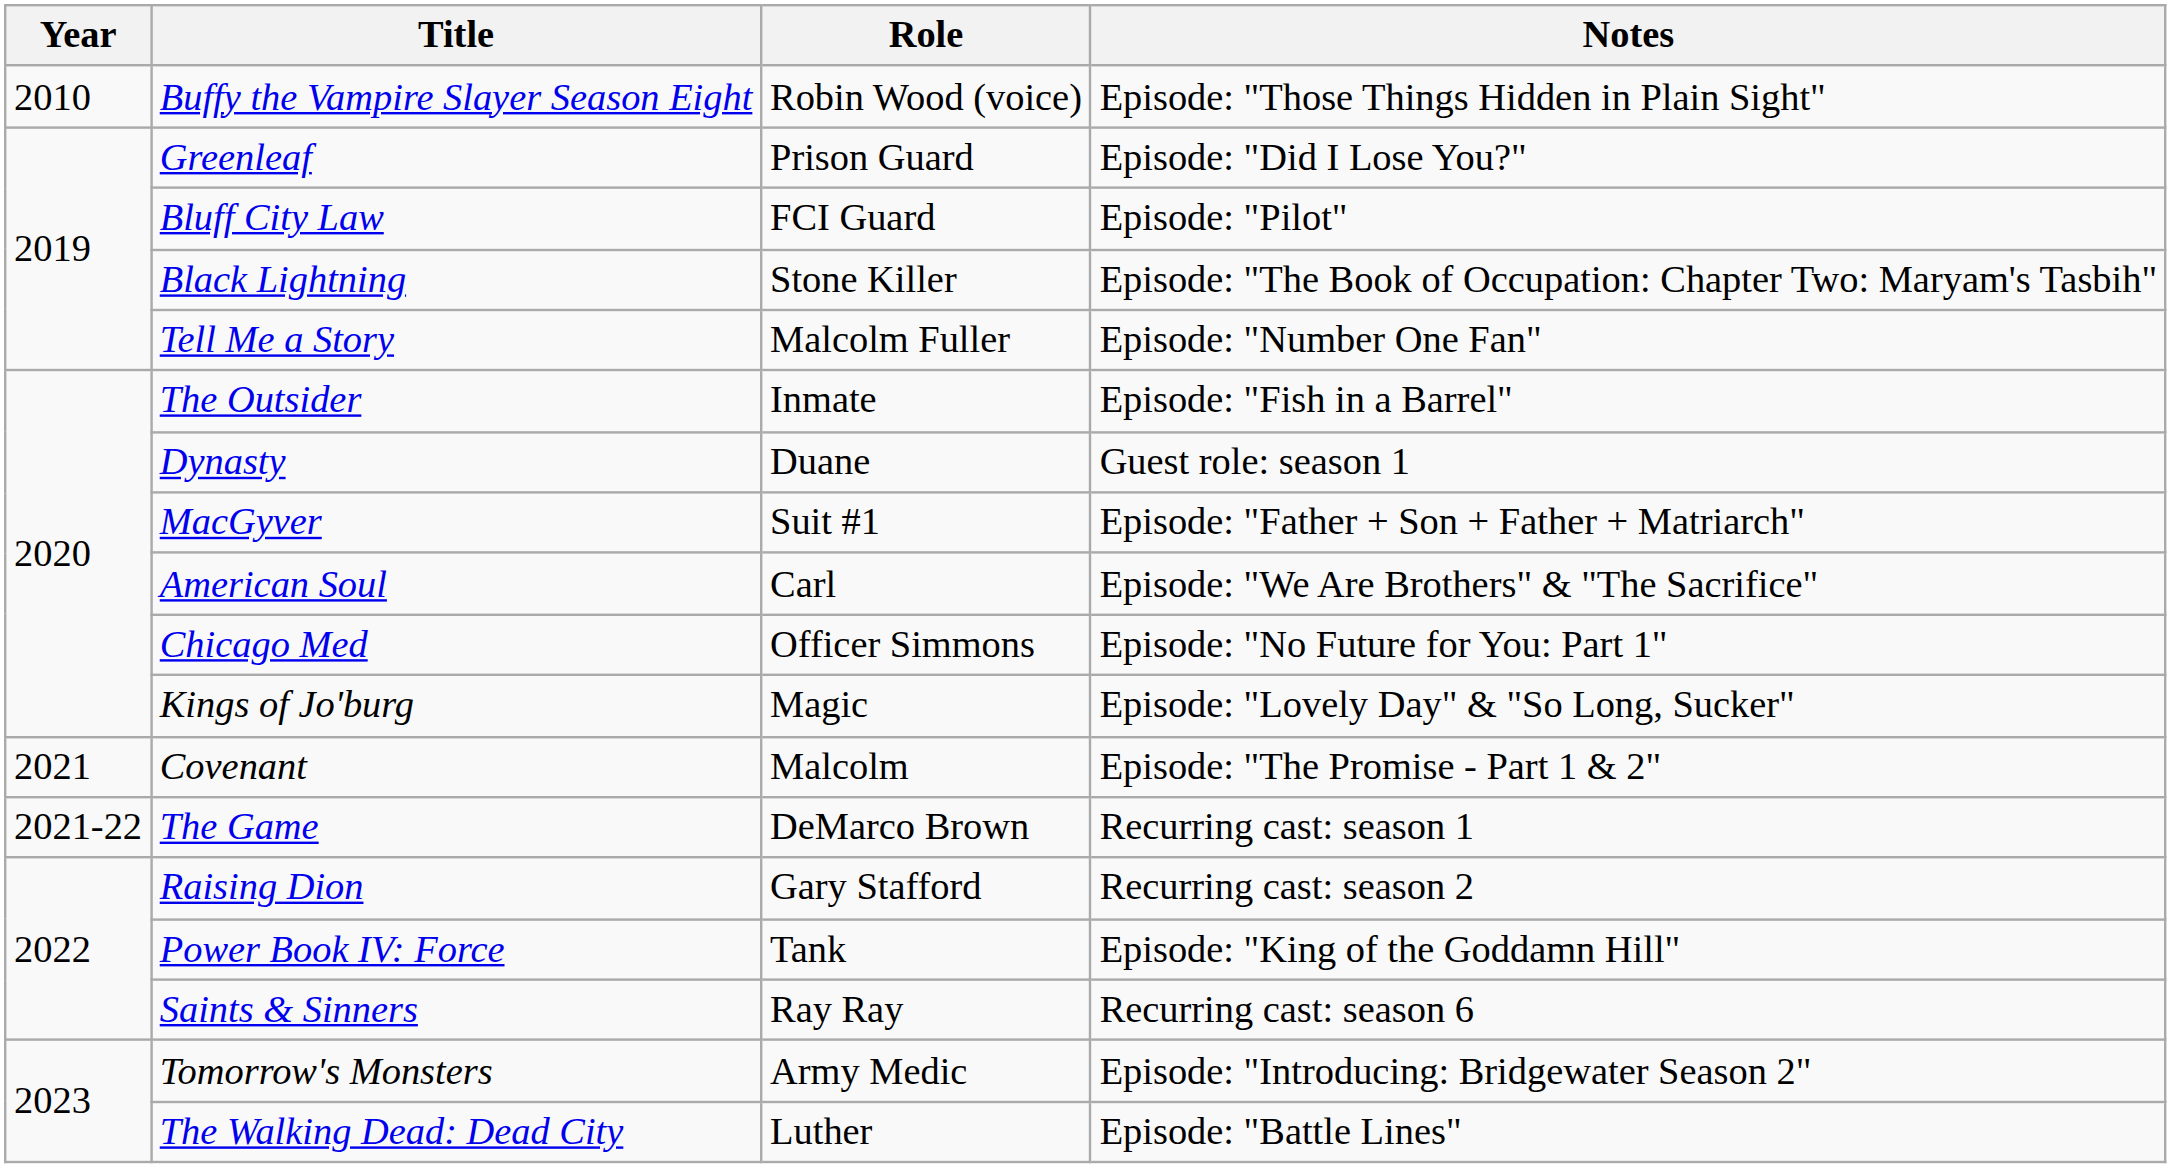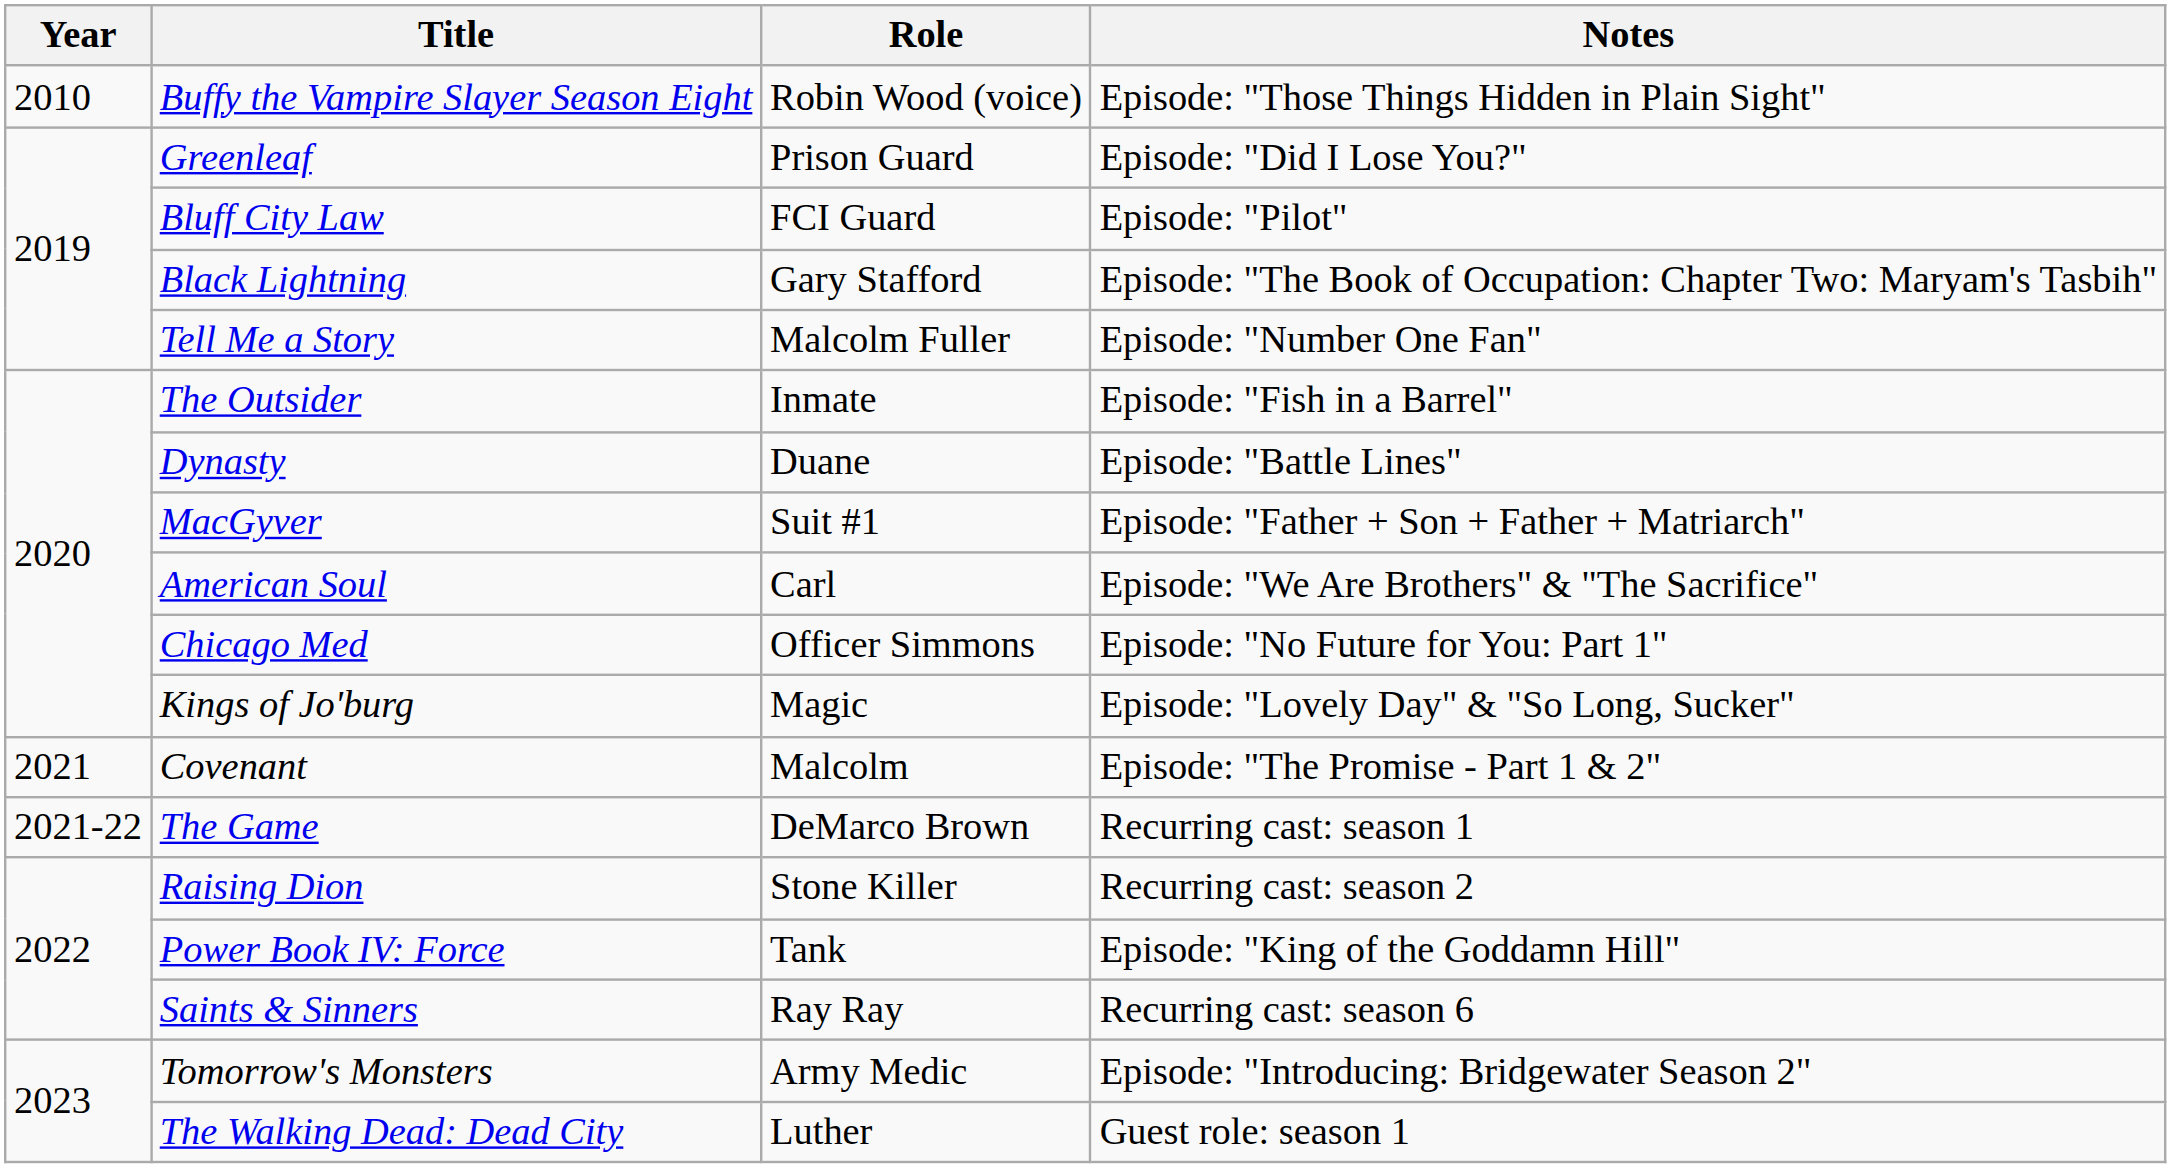 <table class="wikitable sortable">
 <tr>
 <th>Year</th>
 <th>Title</th>
 <th>Role</th>
 <th>Notes</th>
 </tr>
 <tr>
 <td>2010</td>
 <td><em><a href='#'>Buffy the Vampire Slayer Season Eight</a></em></td>
 <td>Robin Wood (voice)</td>
 <td>Episode: "Those Things Hidden in Plain Sight"</td>
 </tr>
 <tr>
 <td rowspan=4>2019</td>
 <td><em><a href='#'>Greenleaf</a></em></td>
 <td>Prison Guard</td>
 <td>Episode: "Did I Lose You?"</td>
 </tr>
 <tr>
 <td><em><a href='#'>Bluff City Law</a></em></td>
 <td>FCI Guard</td>
 <td>Episode: "Pilot"</td>
 </tr>
 <tr>
 <td><em><a href='#'>Black Lightning</a></em></td>
-<td>Stone Killer</td>
+<td>Gary Stafford</td>
 <td>Episode: "The Book of Occupation: Chapter Two: Maryam's Tasbih"</td>
 </tr>
 <tr>
 <td><em><a href='#'>Tell Me a Story</a></em></td>
 <td>Malcolm Fuller</td>
 <td>Episode: "Number One Fan"</td>
 </tr>
 <tr>
 <td rowspan=6>2020</td>
 <td><em><a href='#'>The Outsider</a></em></td>
 <td>Inmate</td>
 <td>Episode: "Fish in a Barrel"</td>
 </tr>
 <tr>
 <td><em><a href='#'>Dynasty</a></em></td>
 <td>Duane</td>
-<td>Guest role: season 1</td>
+<td>Episode: "Battle Lines"</td>
 </tr>
 <tr>
 <td><em><a href='#'>MacGyver</a></em></td>
 <td>Suit #1</td>
 <td>Episode: "Father + Son + Father + Matriarch"</td>
 </tr>
 <tr>
 <td><em><a href='#'>American Soul</a></em></td>
 <td>Carl</td>
 <td>Episode: "We Are Brothers" & "The Sacrifice"</td>
 </tr>
 <tr>
 <td><em><a href='#'>Chicago Med</a></em></td>
 <td>Officer Simmons</td>
 <td>Episode: "No Future for You: Part 1"</td>
 </tr>
 <tr>
 <td><em>Kings of Jo'burg</em></td>
 <td>Magic</td>
 <td>Episode: "Lovely Day" & "So Long, Sucker"</td>
 </tr>
 <tr>
 <td>2021</td>
 <td><em>Covenant</em></td>
 <td>Malcolm</td>
 <td>Episode: "The Promise - Part 1 & 2"</td>
 </tr>
 <tr>
 <td>2021-22</td>
 <td><em><a href='#'>The Game</a></em></td>
 <td>DeMarco Brown</td>
 <td>Recurring cast: season 1</td>
 </tr>
 <tr>
 <td rowspan=3>2022</td>
 <td><em><a href='#'>Raising Dion</a></em></td>
-<td>Gary Stafford</td>
+<td>Stone Killer</td>
 <td>Recurring cast: season 2</td>
 </tr>
 <tr>
 <td><em><a href='#'>Power Book IV: Force</a></em></td>
 <td>Tank</td>
 <td>Episode: "King of the Goddamn Hill"</td>
 </tr>
 <tr>
 <td><em><a href='#'>Saints & Sinners</a></em></td>
 <td>Ray Ray</td>
 <td>Recurring cast: season 6</td>
 </tr>
 <tr>
 <td rowspan=2>2023</td>
 <td><em>Tomorrow's Monsters</em></td>
 <td>Army Medic</td>
 <td>Episode: "Introducing: Bridgewater Season 2"</td>
 </tr>
 <tr>
 <td><em><a href='#'>The Walking Dead: Dead City</a></em></td>
 <td>Luther</td>
-<td>Episode: "Battle Lines"</td>
+<td>Guest role: season 1</td>
 </tr>
 </table>
